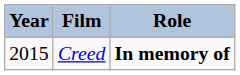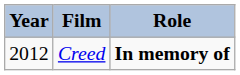 <table class="wikitable" style="font-size:95%;">
 <tr>
 <th style="background:#B0C4DE;">Year</th>
 <th style="background:#B0C4DE;">Film</th>
 <th style="background:#B0C4DE;">Role</th>
 </tr>
 <tr>
-<td>2015</td>
+<td>2012</td>
 <td><em><a href='#'>Creed</a></em></td>
 <td><strong>In memory of</strong></td>
 </tr>
 </table>
